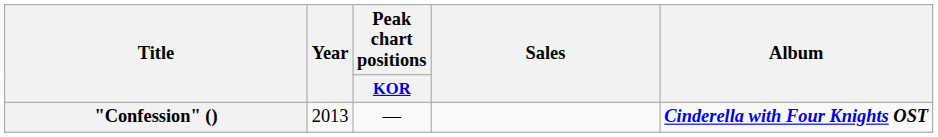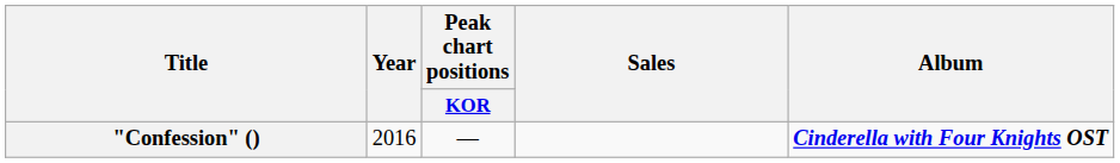 <table class="wikitable plainrowheaders" style="text-align:center;">
 <tr>
 <th scope="col" rowspan="2" style="width:16em;">Title</th>
 <th scope="col" rowspan="2">Year</th>
 <th scope="col">Peak chart positions</th>
 <th scope="col" rowspan="2" style="width:12em;">Sales</th>
 <th scope="col" rowspan="2">Album</th>
 </tr>
 <tr>
 <th scope="col" style="width:2.2em;font-size:90%;"><a href='#'>KOR</a><br></th>
 </tr>
 <tr>
 <th scope="row">"Confession" ()</th>
-<td>2013</td>
+<td>2016</td>
 <td>—</td>
 <td></td>
 <td><strong><em><a href='#'>Cinderella with Four Knights</a> OST</em></strong></td>
 </tr>
 </table>
